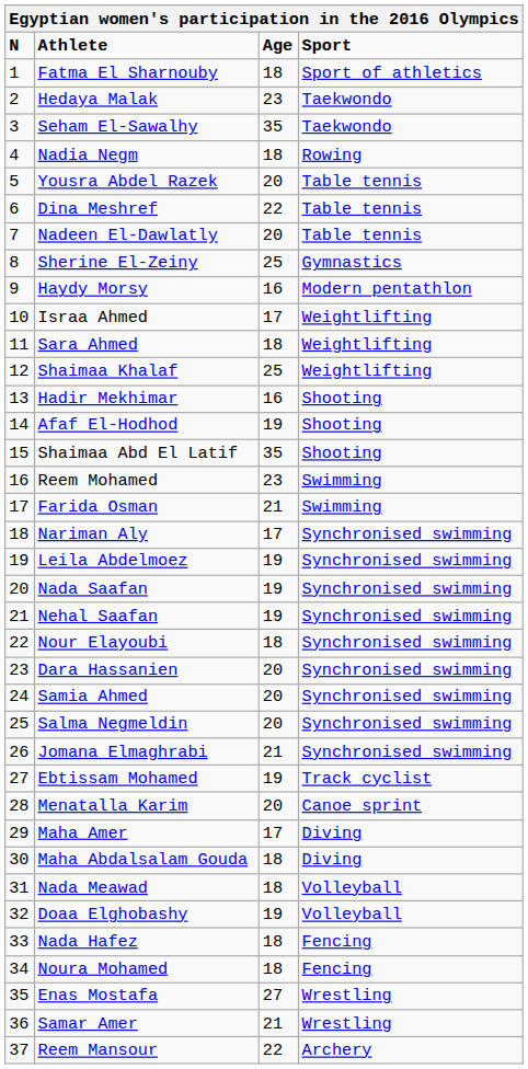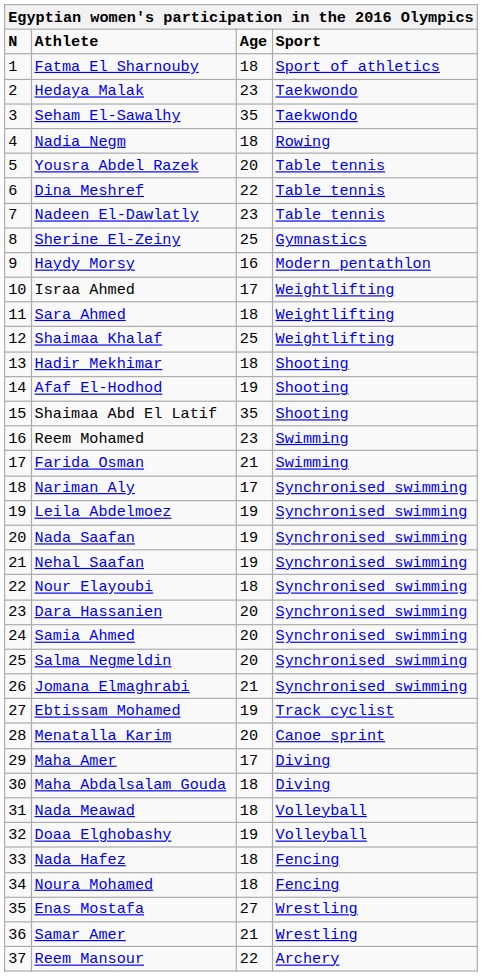 <table class="wikitable">
 <tr>
 <th colspan="4">Egyptian women's participation in the 2016 Olympics</th>
 </tr>
 <tr>
 <td><strong>N</strong></td>
 <td><strong>Athlete</strong></td>
 <td><strong>Age</strong></td>
 <td><strong>Sport</strong></td>
 </tr>
 <tr>
 <td>1</td>
 <td><a href='#'>Fatma El Sharnouby</a></td>
 <td>18</td>
 <td><a href='#'>Sport of athletics</a></td>
 </tr>
 <tr>
 <td>2</td>
 <td><a href='#'>Hedaya Malak</a></td>
 <td>23</td>
 <td><a href='#'>Taekwondo</a></td>
 </tr>
 <tr>
 <td>3</td>
 <td><a href='#'>Seham El-Sawalhy</a></td>
 <td>35</td>
 <td><a href='#'>Taekwondo</a></td>
 </tr>
 <tr>
 <td>4</td>
 <td><a href='#'>Nadia Negm</a></td>
 <td>18</td>
 <td><a href='#'>Rowing</a></td>
 </tr>
 <tr>
 <td>5</td>
 <td><a href='#'>Yousra Abdel Razek</a></td>
 <td>20</td>
 <td><a href='#'>Table tennis</a></td>
 </tr>
 <tr>
 <td>6</td>
 <td><a href='#'>Dina Meshref</a></td>
 <td>22</td>
 <td><a href='#'>Table tennis</a></td>
 </tr>
 <tr>
 <td>7</td>
 <td><a href='#'>Nadeen El-Dawlatly</a></td>
-<td>20</td>
+<td>23</td>
 <td><a href='#'>Table tennis</a></td>
 </tr>
 <tr>
 <td>8</td>
 <td><a href='#'>Sherine El-Zeiny</a></td>
 <td>25</td>
 <td><a href='#'>Gymnastics</a></td>
 </tr>
 <tr>
 <td>9</td>
 <td><a href='#'>Haydy Morsy</a></td>
 <td>16</td>
 <td><a href='#'>Modern pentathlon</a></td>
 </tr>
 <tr>
 <td>10</td>
 <td>Israa Ahmed</td>
 <td>17</td>
 <td><a href='#'>Weightlifting</a></td>
 </tr>
 <tr>
 <td>11</td>
 <td><a href='#'>Sara Ahmed</a></td>
 <td>18</td>
 <td><a href='#'>Weightlifting</a></td>
 </tr>
 <tr>
 <td>12</td>
 <td><a href='#'>Shaimaa Khalaf</a></td>
 <td>25</td>
 <td><a href='#'>Weightlifting</a></td>
 </tr>
 <tr>
 <td>13</td>
 <td><a href='#'>Hadir Mekhimar</a></td>
-<td>16</td>
+<td>18</td>
 <td><a href='#'>Shooting</a></td>
 </tr>
 <tr>
 <td>14</td>
 <td><a href='#'>Afaf El-Hodhod</a></td>
 <td>19</td>
 <td><a href='#'>Shooting</a></td>
 </tr>
 <tr>
 <td>15</td>
 <td>Shaimaa Abd El Latif</td>
 <td>35</td>
 <td><a href='#'>Shooting</a></td>
 </tr>
 <tr>
 <td>16</td>
 <td>Reem Mohamed</td>
 <td>23</td>
 <td><a href='#'>Swimming</a></td>
 </tr>
 <tr>
 <td>17</td>
 <td><a href='#'>Farida Osman</a></td>
 <td>21</td>
 <td><a href='#'>Swimming</a></td>
 </tr>
 <tr>
 <td>18</td>
 <td><a href='#'>Nariman Aly</a></td>
 <td>17</td>
 <td><a href='#'>Synchronised swimming</a></td>
 </tr>
 <tr>
 <td>19</td>
 <td><a href='#'>Leila Abdelmoez</a></td>
 <td>19</td>
 <td><a href='#'>Synchronised swimming</a></td>
 </tr>
 <tr>
 <td>20</td>
 <td><a href='#'>Nada Saafan</a></td>
 <td>19</td>
 <td><a href='#'>Synchronised swimming</a></td>
 </tr>
 <tr>
 <td>21</td>
 <td><a href='#'>Nehal Saafan</a></td>
 <td>19</td>
 <td><a href='#'>Synchronised swimming</a></td>
 </tr>
 <tr>
 <td>22</td>
 <td><a href='#'>Nour Elayoubi</a></td>
 <td>18</td>
 <td><a href='#'>Synchronised swimming</a></td>
 </tr>
 <tr>
 <td>23</td>
 <td><a href='#'>Dara Hassanien</a></td>
 <td>20</td>
 <td><a href='#'>Synchronised swimming</a></td>
 </tr>
 <tr>
 <td>24</td>
 <td><a href='#'>Samia Ahmed</a></td>
 <td>20</td>
 <td><a href='#'>Synchronised swimming</a></td>
 </tr>
 <tr>
 <td>25</td>
 <td><a href='#'>Salma Negmeldin</a></td>
 <td>20</td>
 <td><a href='#'>Synchronised swimming</a></td>
 </tr>
 <tr>
 <td>26</td>
 <td><a href='#'>Jomana Elmaghrabi</a></td>
 <td>21</td>
 <td><a href='#'>Synchronised swimming</a></td>
 </tr>
 <tr>
 <td>27</td>
 <td><a href='#'>Ebtissam Mohamed</a></td>
 <td>19</td>
 <td><a href='#'>Track cyclist</a></td>
 </tr>
 <tr>
 <td>28</td>
 <td><a href='#'>Menatalla Karim</a></td>
 <td>20</td>
 <td><a href='#'>Canoe sprint</a></td>
 </tr>
 <tr>
 <td>29</td>
 <td><a href='#'>Maha Amer</a></td>
 <td>17</td>
 <td><a href='#'>Diving</a></td>
 </tr>
 <tr>
 <td>30</td>
 <td><a href='#'>Maha Abdalsalam Gouda</a></td>
 <td>18</td>
 <td><a href='#'>Diving</a></td>
 </tr>
 <tr>
 <td>31</td>
 <td><a href='#'>Nada Meawad</a></td>
 <td>18</td>
 <td><a href='#'>Volleyball</a></td>
 </tr>
 <tr>
 <td>32</td>
 <td><a href='#'>Doaa Elghobashy</a></td>
 <td>19</td>
 <td><a href='#'>Volleyball</a></td>
 </tr>
 <tr>
 <td>33</td>
 <td><a href='#'>Nada Hafez</a></td>
 <td>18</td>
 <td><a href='#'>Fencing</a></td>
 </tr>
 <tr>
 <td>34</td>
 <td><a href='#'>Noura Mohamed</a></td>
 <td>18</td>
 <td><a href='#'>Fencing</a></td>
 </tr>
 <tr>
 <td>35</td>
 <td><a href='#'>Enas Mostafa</a></td>
 <td>27</td>
 <td><a href='#'>Wrestling</a></td>
 </tr>
 <tr>
 <td>36</td>
 <td><a href='#'>Samar Amer</a></td>
 <td>21</td>
 <td><a href='#'>Wrestling</a></td>
 </tr>
 <tr>
 <td>37</td>
 <td><a href='#'>Reem Mansour</a></td>
 <td>22</td>
 <td><a href='#'>Archery</a></td>
 </tr>
 </table>
